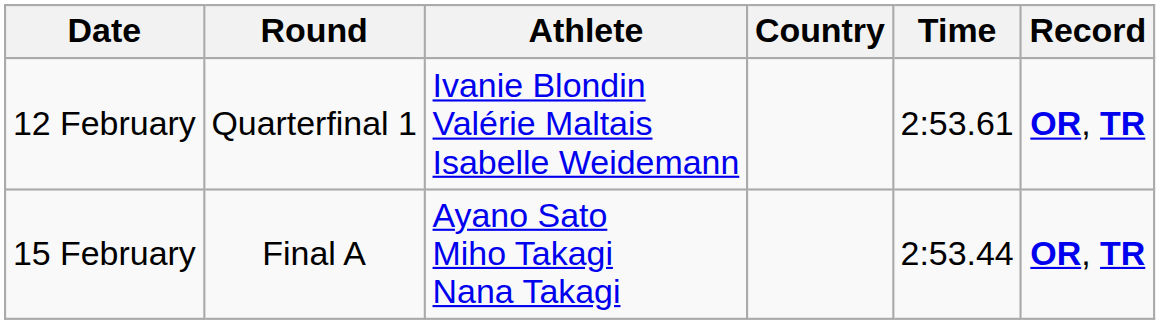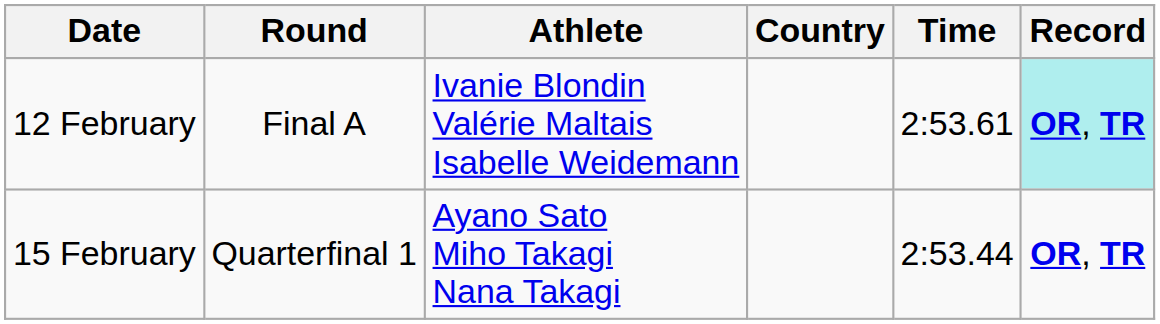 <table class="wikitable" style="text-align:center">
 <tr>
 <th>Date</th>
 <th>Round</th>
 <th>Athlete</th>
 <th>Country</th>
 <th>Time</th>
 <th>Record</th>
 </tr>
 <tr>
 <td>12 February</td>
-<td>Quarterfinal 1</td>
+<td>Final A</td>
 <td align=left><a href='#'>Ivanie Blondin</a><br><a href='#'>Valérie Maltais</a><br><a href='#'>Isabelle Weidemann</a></td>
 <td align=left></td>
 <td>2:53.61</td>
-<td><strong><a href='#'>OR</a></strong>, <strong><a href='#'>TR</a></strong></td>
+<td style="background: paleturquoise;"><strong><a href='#'>OR</a></strong>, <strong><a href='#'>TR</a></strong></td>
 </tr>
 <tr>
 <td>15 February</td>
-<td>Final A</td>
+<td>Quarterfinal 1</td>
 <td align=left><a href='#'>Ayano Sato</a><br><a href='#'>Miho Takagi</a><br><a href='#'>Nana Takagi</a></td>
 <td align=left></td>
 <td>2:53.44</td>
 <td><strong><a href='#'>OR</a></strong>, <strong><a href='#'>TR</a></strong></td>
 </tr>
 </table>
